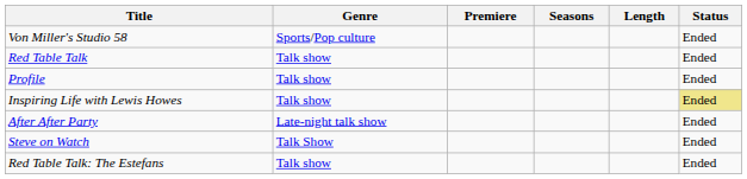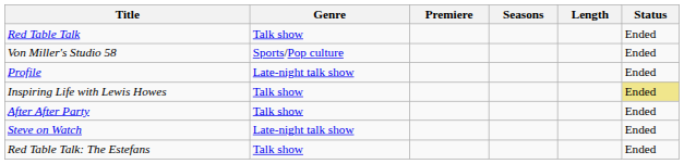 <table class="wikitable sortable" style="width:100%">
 <tr>
 <th>Title</th>
 <th>Genre</th>
 <th>Premiere</th>
 <th>Seasons</th>
 <th>Length</th>
 <th>Status</th>
 </tr>
 <tr>
+<td><em><a href='#'>Red Table Talk</a></em></td>
+<td><a href='#'>Talk show</a></td>
+<td></td>
+<td></td>
+<td></td>
+<td>Ended</td>
+</tr>
+<tr>
 <td><em>Von Miller's Studio 58</em></td>
 <td><a href='#'>Sports</a>/<a href='#'>Pop culture</a></td>
 <td></td>
 <td></td>
 <td></td>
 <td>Ended</td>
 </tr>
 <tr>
-<td><em><a href='#'>Red Table Talk</a></em></td>
-<td><a href='#'>Talk show</a></td>
-<td></td>
-<td></td>
-<td></td>
-<td>Ended</td>
-</tr>
-<tr>
 <td><em><a href='#'>Profile</a></em></td>
-<td><a href='#'>Talk show</a></td>
+<td><a href='#'>Late-night talk show</a></td>
 <td></td>
 <td></td>
 <td></td>
 <td>Ended</td>
 </tr>
 <tr>
 <td><em>Inspiring Life with Lewis Howes</em></td>
 <td><a href='#'>Talk show</a></td>
 <td></td>
 <td></td>
 <td></td>
 <td style="background: khaki;">Ended</td>
 </tr>
 <tr>
 <td><em><a href='#'>After After Party</a></em></td>
-<td><a href='#'>Late-night talk show</a></td>
+<td><a href='#'>Talk show</a></td>
 <td></td>
 <td></td>
 <td></td>
 <td>Ended</td>
 </tr>
 <tr>
 <td><em><a href='#'>Steve on Watch</a></em></td>
-<td><a href='#'>Talk Show</a></td>
+<td><a href='#'>Late-night talk show</a></td>
 <td></td>
 <td></td>
 <td></td>
 <td>Ended</td>
 </tr>
 <tr>
 <td><em>Red Table Talk: The Estefans</em></td>
 <td><a href='#'>Talk show</a></td>
 <td></td>
 <td></td>
 <td></td>
 <td>Ended</td>
 </tr>
 </table>
